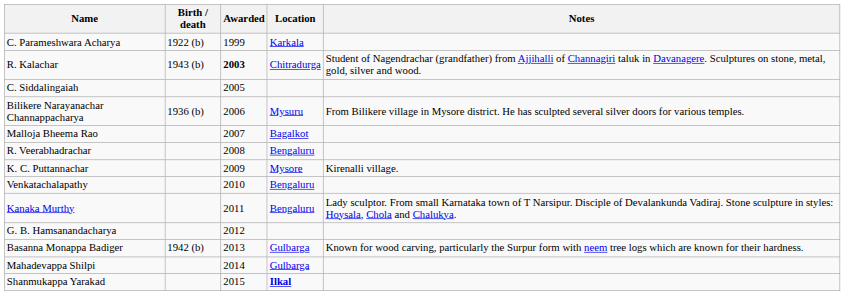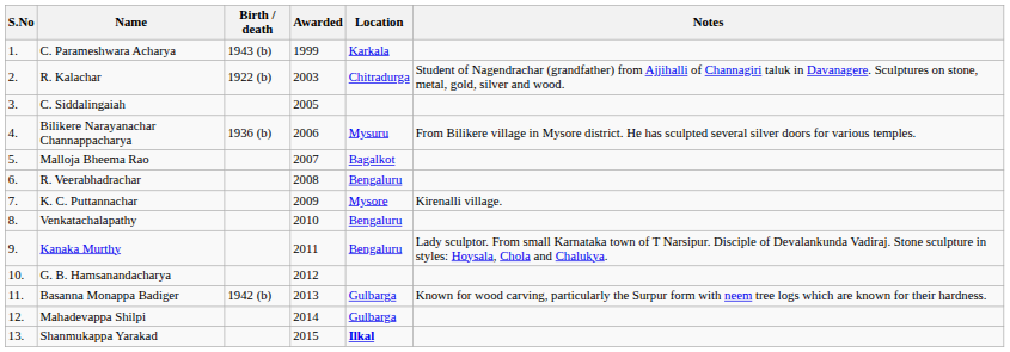 <table class="wikitable sortable">
 <tr>
+<th>S.No</th>
 <th>Name</th>
 <th>Birth / death</th>
 <th>Awarded</th>
 <th>Location</th>
 <th>Notes</th>
 </tr>
 <tr>
+<td>1.</td>
 <td>C. Parameshwara Acharya</td>
-<td>1922 (b)</td>
+<td>1943 (b)</td>
 <td>1999</td>
 <td><a href='#'>Karkala</a></td>
 <td></td>
 </tr>
 <tr>
+<td>2.</td>
 <td>R. Kalachar</td>
-<td>1943 (b)</td>
-<td><strong>2003</strong></td>
+<td>1922 (b)</td>
+<td>2003</td>
 <td><a href='#'>Chitradurga</a></td>
 <td>Student of Nagendrachar (grandfather) from <a href='#'>Ajjihalli</a> of <a href='#'>Channagiri</a> taluk in <a href='#'>Davanagere</a>. Sculptures on stone, metal, gold, silver and wood.</td>
 </tr>
 <tr>
+<td>3.</td>
 <td>C. Siddalingaiah</td>
 <td></td>
 <td>2005</td>
 <td></td>
 <td></td>
 </tr>
 <tr>
+<td>4.</td>
 <td>Bilikere Narayanachar Channappacharya</td>
 <td>1936 (b)</td>
 <td>2006</td>
 <td><a href='#'>Mysuru</a></td>
 <td>From Bilikere village in Mysore district. He has sculpted several silver doors for various temples.</td>
 </tr>
 <tr>
+<td>5.</td>
 <td>Malloja Bheema Rao</td>
 <td></td>
 <td>2007</td>
 <td><a href='#'>Bagalkot</a></td>
 <td></td>
 </tr>
 <tr>
+<td>6.</td>
 <td>R. Veerabhadrachar</td>
 <td></td>
 <td>2008</td>
 <td><a href='#'>Bengaluru</a></td>
 <td></td>
 </tr>
 <tr>
+<td>7.</td>
 <td>K. C. Puttannachar</td>
 <td></td>
 <td>2009</td>
 <td><a href='#'>Mysore</a></td>
 <td>Kirenalli village.</td>
 </tr>
 <tr>
+<td>8.</td>
 <td>Venkatachalapathy</td>
 <td></td>
 <td>2010</td>
 <td><a href='#'>Bengaluru</a></td>
 <td></td>
 </tr>
 <tr>
+<td>9.</td>
 <td><a href='#'>Kanaka Murthy</a></td>
 <td></td>
 <td>2011</td>
 <td><a href='#'>Bengaluru</a></td>
 <td>Lady sculptor. From small Karnataka town of T Narsipur. Disciple of Devalankunda Vadiraj. Stone sculpture in styles: <a href='#'>Hoysala</a>, <a href='#'>Chola</a> and <a href='#'>Chalukya</a>.</td>
 </tr>
 <tr>
+<td>10.</td>
 <td>G. B. Hamsanandacharya</td>
 <td></td>
 <td>2012</td>
 <td></td>
 <td></td>
 </tr>
 <tr>
+<td>11.</td>
 <td>Basanna Monappa Badiger</td>
 <td>1942 (b)</td>
 <td>2013</td>
 <td><a href='#'>Gulbarga</a></td>
 <td>Known for wood carving, particularly the Surpur form with <a href='#'>neem</a> tree logs which are known for their hardness.</td>
 </tr>
 <tr>
+<td>12.</td>
 <td>Mahadevappa Shilpi</td>
 <td></td>
 <td>2014</td>
 <td><a href='#'>Gulbarga</a></td>
 <td></td>
 </tr>
 <tr>
+<td>13.</td>
 <td>Shanmukappa Yarakad</td>
 <td></td>
 <td>2015</td>
 <td><strong><a href='#'>Ilkal</a></strong></td>
 <td></td>
 </tr>
 </table>
